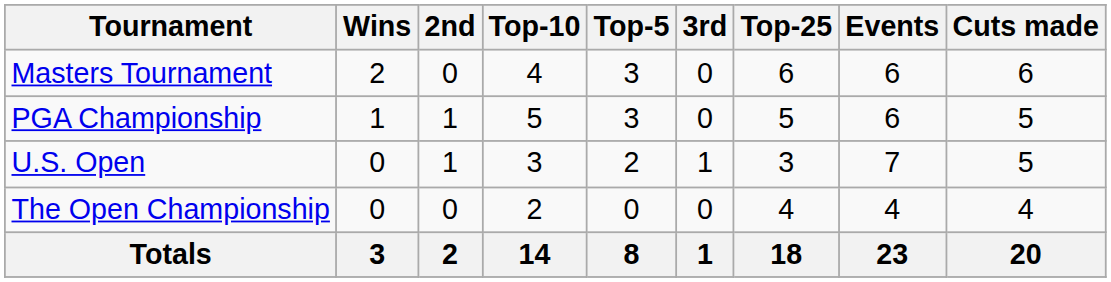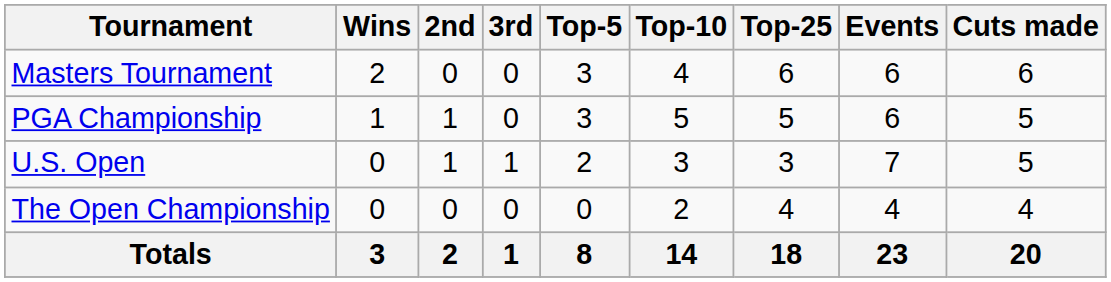 <table class=wikitable style=text-align:center>
 <tr>
 <th>Tournament</th>
 <th>Wins</th>
 <th>2nd</th>
+<th>3rd</th>
+<th>Top-5</th>
 <th>Top-10</th>
-<th>Top-5</th>
-<th>3rd</th>
 <th>Top-25</th>
 <th>Events</th>
 <th>Cuts made</th>
 </tr>
 <tr>
 <td align=left><a href='#'>Masters Tournament</a></td>
 <td>2</td>
 <td>0</td>
+<td>0</td>
+<td>3</td>
 <td>4</td>
-<td>3</td>
-<td>0</td>
 <td>6</td>
 <td>6</td>
 <td>6</td>
 </tr>
 <tr>
 <td align=left><a href='#'>PGA Championship</a></td>
 <td>1</td>
 <td>1</td>
+<td>0</td>
+<td>3</td>
 <td>5</td>
-<td>3</td>
-<td>0</td>
 <td>5</td>
 <td>6</td>
 <td>5</td>
 </tr>
 <tr>
 <td align=left><a href='#'>U.S. Open</a></td>
 <td>0</td>
 <td>1</td>
+<td>1</td>
+<td>2</td>
 <td>3</td>
-<td>2</td>
-<td>1</td>
 <td>3</td>
 <td>7</td>
 <td>5</td>
 </tr>
 <tr>
 <td align=left><a href='#'>The Open Championship</a></td>
 <td>0</td>
 <td>0</td>
-<td>2</td>
 <td>0</td>
 <td>0</td>
+<td>2</td>
 <td>4</td>
 <td>4</td>
 <td>4</td>
 </tr>
 <tr>
 <th>Totals</th>
 <th>3</th>
 <th>2</th>
+<th>1</th>
+<th>8</th>
 <th>14</th>
-<th>8</th>
-<th>1</th>
 <th>18</th>
 <th>23</th>
 <th>20</th>
 </tr>
 </table>
